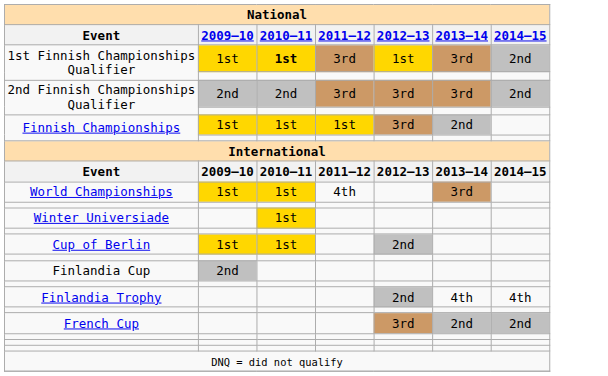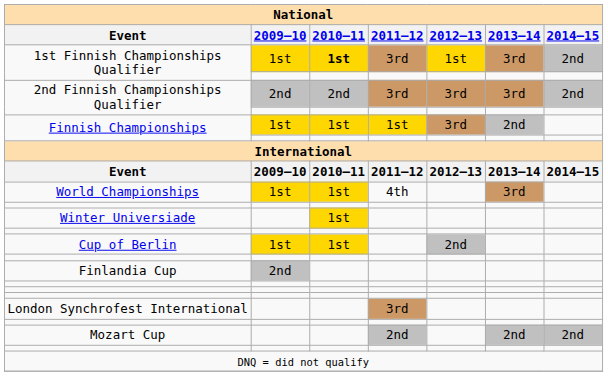 <table class="wikitable">
 <tr>
 <th style="background-color: #ffdead; " colspan="7" align="center"><strong>National</strong></th>
 </tr>
 <tr>
 <th>Event</th>
 <th><a href='#'>2009–10</a></th>
 <th><a href='#'>2010–11</a></th>
 <th><a href='#'>2011–12</a></th>
 <th><a href='#'>2012–13</a></th>
 <th><a href='#'>2013–14</a></th>
 <th><a href='#'>2014–15</a></th>
 </tr>
 <tr>
 <td align="center" rowspan="2">1st Finnish Championships<br>Qualifier</td>
 <td 2009-10 align="center" bgcolor="gold">1st</td>
 <td 2010-11 align="center" bgcolor="gold"><strong>1st</strong></td>
 <td 2011-12 align="center" bgcolor="cc9966">3rd</td>
 <td 2012-13 align="center" bgcolor="gold">1st</td>
 <td 2013-14 align="center" bgcolor="cc9966">3rd</td>
 <td 2014-15 align="center" bgcolor="silver">2nd</td>
 </tr>
 <tr>
 <td 2009-10 align="center"></td>
 <td 2010-11 align="center"></td>
 <td 2011-12 align="center"></td>
 <td 2012-13 align="center"></td>
 <td 2013-14 align="center"></td>
 <td 2014-15 align="center"></td>
 </tr>
 <tr>
 <td align="center" rowspan="2">2nd Finnish Championships<br>Qualifier</td>
 <td 2009-10 align="center" bgcolor="silver">2nd</td>
 <td 2010-11 align="center" bgcolor="silver">2nd</td>
 <td 2011-12 align="center" bgcolor="cc9966">3rd</td>
 <td 2012-13 align="center" bgcolor="cc9966">3rd</td>
 <td 2013-14 align="center" bgcolor="cc9966">3rd</td>
 <td 2014-15 align="center" bgcolor="silver">2nd</td>
 </tr>
 <tr>
 <td 2009-10 align="center"></td>
 <td 2010-11 align="center"></td>
 <td 2011-12 align="center"></td>
 <td 2012-13 align="center"></td>
 <td 2013-14 align="center"></td>
 <td 2014-15 align="center"></td>
 </tr>
 <tr>
 <td align="center" rowspan="2"><a href='#'>Finnish Championships</a></td>
 <td 2009-10 align="center" bgcolor="gold">1st</td>
 <td 2010-11 align="center" bgcolor="gold">1st</td>
 <td 2011-12 align="center" bgcolor="gold">1st</td>
 <td 2012-13 align="center" bgcolor="cc9966">3rd</td>
 <td 2013-14 align="center" bgcolor="silver">2nd</td>
 <td 2014-15 align="center"></td>
 </tr>
 <tr>
 <td 2009-10 align="center"></td>
 <td 2010-11 align="center"></td>
 <td 2011-12 align="center"></td>
 <td 2012-13 align="center"></td>
 <td 2013-14 align="center"></td>
 <td 2014-15 align="center"></td>
 </tr>
 <tr>
 <th style="background-color: #ffdead; " colspan="7" align="center"><strong>International</strong></th>
 </tr>
 <tr>
 <th>Event</th>
 <th>2009–10</th>
 <th>2010–11</th>
 <th>2011–12</th>
 <th>2012–13</th>
 <th>2013–14</th>
 <th>2014–15</th>
 </tr>
 <tr>
 <td align="center"><a href='#'>World Championships</a></td>
 <td 2009-10 align="center" bgcolor="gold">1st</td>
 <td 2010-11 align="center" bgcolor="gold">1st</td>
 <td 2011-12 align="center">4th</td>
 <td 2012-13 align="center"></td>
 <td 2013-14 align="center" bgcolor="cc9966">3rd</td>
 <td 2014-15 align="center"></td>
 </tr>
 <tr>
 <td align="center"></td>
 <td 2009-10 align="center"></td>
 <td 2010-11 align="center"></td>
 <td 2011-12 align="center"></td>
 <td 2012-13 align="center"></td>
 <td 2013-14 align="center"></td>
 <td 2014-15 align="center"></td>
 </tr>
 <tr>
 <td align="center"><a href='#'>Winter Universiade</a></td>
 <td 2009-10 align="center"></td>
 <td 2010-11 align="center" bgcolor="gold">1st</td>
 <td 2011-12 align="center"></td>
 <td 2012-13 align="center"></td>
 <td 2013-14 align="center"></td>
 <td 2014-15 align="center"></td>
 </tr>
 <tr>
 <td align="center"></td>
 <td 2009-10 align="center"></td>
 <td 2010-11 align="center"></td>
 <td 2011-12 align="center"></td>
 <td 2012-13 align="center"></td>
 <td 2013-14 align="center"></td>
 <td 2014-15 align="center"></td>
 </tr>
 <tr>
 <td align="center"><a href='#'>Cup of Berlin</a></td>
 <td 2009-10 align="center" bgcolor="gold">1st</td>
 <td 2010-11 align="center" bgcolor="gold">1st</td>
 <td 2011-12 align="center"></td>
 <td 2012-13 align="center" bgcolor="silver">2nd</td>
 <td 2013-14 align="center"></td>
 <td 2014-15 align="center"></td>
 </tr>
 <tr>
 <td align="center"></td>
 <td 2009-10 align="center"></td>
 <td 2010-11 align="center"></td>
 <td 2011-12 align="center"></td>
 <td 2012-13 align="center"></td>
 <td 2013-14 align="center"></td>
 <td 2014-15 align="center"></td>
 </tr>
 <tr>
 <td align="center">Finlandia Cup</td>
 <td 2009-10 align="center" bgcolor="silver">2nd</td>
 <td 2010-11 align="center"></td>
 <td 2011-12 align="center"></td>
 <td 2012-13 align="center"></td>
 <td 2013-14 align="center"></td>
 <td 2014-15 align="center"></td>
 </tr>
 <tr>
 <td align="center"></td>
 <td 2009-10 align="center"></td>
 <td 2010-11 align="center"></td>
 <td 2011-12 align="center"></td>
 <td 2012-13 align="center"></td>
 <td 2013-14 align="center"></td>
 <td 2014-15 align="center"></td>
 </tr>
 <tr>
-<td align="center"><a href='#'>Finlandia Trophy</a></td>
-<td 2009-10 align="center"></td>
-<td 2010-11 align="center"></td>
-<td 2011-12 align="center"></td>
-<td 2012-13 align="center" bgcolor="silver">2nd</td>
-<td 2013-14 align="center">4th</td>
-<td 2014-15 align="center">4th</td>
-</tr>
-<tr>
-<td align="center"></td>
-<td 2009-10 align="center"></td>
-<td 2010-11 align="center"></td>
-<td 2011-12 align="center"></td>
-<td 2012-13 align="center"></td>
-<td 2013-14 align="center"></td>
-<td 2014-15 align="center"></td>
-</tr>
-<tr>
-<td align="center"><a href='#'>French Cup</a></td>
-<td 2009-10 align="center"></td>
-<td 2010-11 align="center"></td>
-<td 2011-12 align="center"></td>
-<td 2012-13 align="center" bgcolor="cc9966">3rd</td>
-<td 2013-14 align="center" bgcolor="silver">2nd</td>
-<td 2014-15 align="center" bgcolor="silver">2nd</td>
-</tr>
-<tr>
 <td align="center"></td>
 <td 2009-10 align="center"></td>
 <td 2010-11 align="center"></td>
 <td 2011-12 align="center"></td>
 <td 2012-13 align="center"></td>
 <td 2013-14 align="center"></td>
 <td 2014-15 align="center"></td>
 </tr>
 <tr>
 <td align="center"></td>
 <td 2009-10 align="center"></td>
 <td 2010-11 align="center"></td>
 <td 2011-12 align="center"></td>
 <td 2012-13 align="center"></td>
 <td 2013-14 align="center"></td>
 <td 2014-15 align="center"></td>
 </tr>
 <tr>
+<td align="center">London Synchrofest International</td>
+<td 2009-10 align="center"></td>
+<td 2010-11 align="center"></td>
+<td 2011-12 align="center" bgcolor="cc9966">3rd</td>
+<td 2012-13 align="center"></td>
+<td 2013-14 align="center"></td>
+<td 2014-15 align="center"></td>
+</tr>
+<tr>
+<td align="center"></td>
+<td 2009-10 align="center"></td>
+<td 2010-11 align="center"></td>
+<td 2011-12 align="center"></td>
+<td 2012-13 align="center"></td>
+<td 2013-14 align="center"></td>
+<td 2014-15 align="center"></td>
+</tr>
+<tr>
+<td align="center">Mozart Cup</td>
+<td 2009-10 align="center"></td>
+<td 2010-11 align="center"></td>
+<td 2011-12 align="center" bgcolor="silver">2nd</td>
+<td 2012-13 align="center"></td>
+<td 2013-14 align="center" bgcolor="silver">2nd</td>
+<td 2014-15 align="center" bgcolor="silver">2nd</td>
+</tr>
+<tr>
 <td align="center"></td>
 <td 2009-10 align="center"></td>
 <td 2010-11 align="center"></td>
 <td 2011-12 align="center"></td>
 <td 2012-13 align="center"></td>
 <td 2013-14 align="center"></td>
 <td 2014-15 align="center"></td>
 </tr>
 <tr>
 <td colspan="7" align="center"><small>DNQ = did not qualify</small></td>
 </tr>
 <tr>
 </tr>
 </table>
